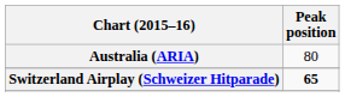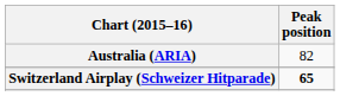 <table class="wikitable sortable plainrowheaders" style="text-align:center">
 <tr>
 <th scope="col">Chart (2015–16)</th>
 <th scope="col">Peak<br> position</th>
 </tr>
 <tr>
 <th scope="row">Australia (<a href='#'>ARIA</a>)</th>
-<td>80</td>
+<td>82</td>
 </tr>
 <tr>
 </tr>
 <tr>
 </tr>
 <tr>
 </tr>
 <tr>
 </tr>
 <tr>
 <th scope="row">Switzerland Airplay (<a href='#'>Schweizer Hitparade</a>)</th>
 <td><strong>65</strong></td>
 </tr>
 <tr>
 </tr>
 <tr>
 </tr>
 <tr>
 </tr>
 <tr>
 </tr>
 </table>
